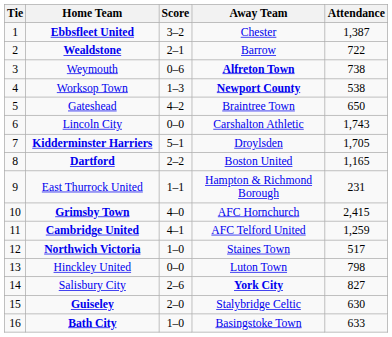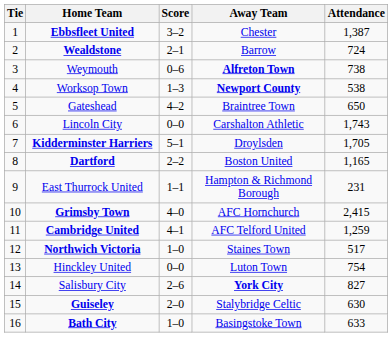 <table class="wikitable" style="text-align:center;">
 <tr>
 <th width=20>Tie</th>
 <th width=175>Home Team</th>
 <th width=20>Score</th>
 <th width=175>Away Team</th>
 <th width=20>Attendance</th>
 </tr>
 <tr>
 <td>1</td>
 <td><strong><a href='#'>Ebbsfleet United</a></strong></td>
 <td>3–2</td>
 <td><a href='#'>Chester</a></td>
 <td>1,387</td>
 </tr>
 <tr>
 <td>2</td>
 <td><strong><a href='#'>Wealdstone</a></strong></td>
 <td>2–1</td>
 <td><a href='#'>Barrow</a></td>
-<td>722</td>
+<td>724</td>
 </tr>
 <tr>
 <td>3</td>
 <td><a href='#'>Weymouth</a></td>
 <td>0–6</td>
 <td><strong><a href='#'>Alfreton Town</a></strong></td>
 <td>738</td>
 </tr>
 <tr>
 <td>4</td>
 <td><a href='#'>Worksop Town</a></td>
 <td>1–3</td>
 <td><strong><a href='#'>Newport County</a></strong></td>
 <td>538</td>
 </tr>
 <tr>
 <td>5</td>
 <td><a href='#'>Gateshead</a></td>
 <td>4–2</td>
 <td><a href='#'>Braintree Town</a></td>
 <td>650</td>
 </tr>
 <tr>
 <td>6</td>
 <td><a href='#'>Lincoln City</a></td>
 <td>0–0</td>
 <td><a href='#'>Carshalton Athletic</a></td>
 <td>1,743</td>
 </tr>
 <tr>
 <td>7</td>
 <td><strong><a href='#'>Kidderminster Harriers</a></strong></td>
 <td>5–1</td>
 <td><a href='#'>Droylsden</a></td>
 <td>1,705</td>
 </tr>
 <tr>
 <td>8</td>
 <td><strong><a href='#'>Dartford</a></strong></td>
 <td>2–2</td>
 <td><a href='#'>Boston United</a></td>
 <td>1,165</td>
 </tr>
 <tr>
 <td>9</td>
 <td><a href='#'>East Thurrock United</a></td>
 <td>1–1</td>
 <td><a href='#'>Hampton & Richmond Borough</a></td>
 <td>231</td>
 </tr>
 <tr>
 <td>10</td>
 <td><strong><a href='#'>Grimsby Town</a></strong></td>
 <td>4–0</td>
 <td><a href='#'>AFC Hornchurch</a></td>
 <td>2,415</td>
 </tr>
 <tr>
 <td>11</td>
 <td><strong><a href='#'>Cambridge United</a></strong></td>
 <td>4–1</td>
 <td><a href='#'>AFC Telford United</a></td>
 <td>1,259</td>
 </tr>
 <tr>
 <td>12</td>
 <td><strong><a href='#'>Northwich Victoria</a></strong></td>
 <td>1–0</td>
 <td><a href='#'>Staines Town</a></td>
 <td>517</td>
 </tr>
 <tr>
 <td>13</td>
 <td><a href='#'>Hinckley United</a></td>
 <td>0–0</td>
 <td><a href='#'>Luton Town</a></td>
-<td>798</td>
+<td>754</td>
 </tr>
 <tr>
 <td>14</td>
 <td><a href='#'>Salisbury City</a></td>
 <td>2–6</td>
 <td><strong><a href='#'>York City</a></strong></td>
 <td>827</td>
 </tr>
 <tr>
 <td>15</td>
 <td><strong><a href='#'>Guiseley</a></strong></td>
 <td>2–0</td>
 <td><a href='#'>Stalybridge Celtic</a></td>
 <td>630</td>
 </tr>
 <tr>
 <td>16</td>
 <td><strong><a href='#'>Bath City</a></strong></td>
 <td>1–0</td>
 <td><a href='#'>Basingstoke Town</a></td>
 <td>633</td>
 </tr>
 </table>
